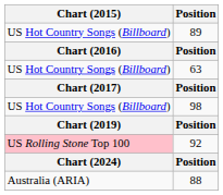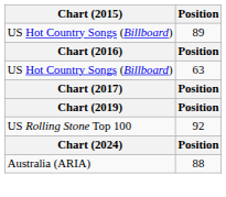 <table class="wikitable">
 <tr>
 <th scope="col">Chart (2015)</th>
 <th scope="col">Position</th>
 </tr>
 <tr>
 <td>US <a href='#'>Hot Country Songs</a> (<em><a href='#'>Billboard</a></em>)</td>
 <td align="center">89</td>
 </tr>
 <tr>
 <th scope="col">Chart (2016)</th>
 <th scope="col">Position</th>
 </tr>
 <tr>
 <td>US <a href='#'>Hot Country Songs</a> (<em><a href='#'>Billboard</a></em>)</td>
 <td align="center">63</td>
 </tr>
 <tr>
 <th scope="col">Chart (2017)</th>
 <th scope="col">Position</th>
 </tr>
 <tr>
-<td>US <a href='#'>Hot Country Songs</a> (<em><a href='#'>Billboard</a></em>)</td>
-<td align="center">98</td>
-</tr>
-<tr>
 <th>Chart (2019)</th>
 <th>Position</th>
 </tr>
 <tr>
-<td style="background: pink;">US <em>Rolling Stone</em> Top 100</td>
+<td>US <em>Rolling Stone</em> Top 100</td>
 <td align="center">92</td>
 </tr>
 <tr>
 <th>Chart (2024)</th>
 <th>Position</th>
 </tr>
 <tr>
 <td>Australia (ARIA)</td>
 <td align="center">88</td>
 </tr>
 </table>
